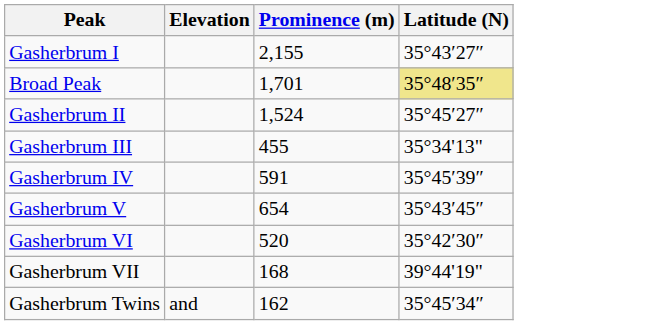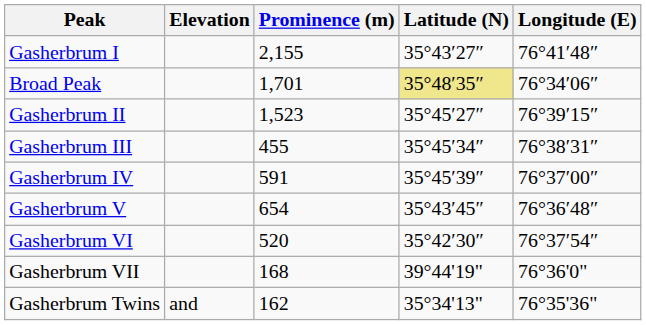 <table class="wikitable sortable">
 <tr>
 <th>Peak</th>
 <th>Elevation</th>
 <th><a href='#'>Prominence</a> (m)</th>
 <th>Latitude (N)</th>
+<th>Longitude (E)</th>
 </tr>
 <tr>
 <td><a href='#'>Gasherbrum I</a></td>
 <td></td>
 <td>2,155</td>
 <td>35°43′27″</td>
+<td>76°41′48″</td>
 </tr>
 <tr>
 <td><a href='#'>Broad Peak</a></td>
 <td></td>
 <td>1,701</td>
 <td style="background: khaki;">35°48′35″</td>
+<td>76°34′06″</td>
 </tr>
 <tr>
 <td><a href='#'>Gasherbrum II</a></td>
 <td></td>
-<td>1,524</td>
+<td>1,523</td>
 <td>35°45′27″</td>
+<td>76°39′15″</td>
 </tr>
 <tr>
 <td><a href='#'>Gasherbrum III</a></td>
 <td></td>
 <td>455</td>
-<td>35°34'13"</td>
+<td>35°45′34″</td>
+<td>76°38′31″</td>
 </tr>
 <tr>
 <td><a href='#'>Gasherbrum IV</a></td>
 <td></td>
 <td>591</td>
 <td>35°45′39″</td>
+<td>76°37′00″</td>
 </tr>
 <tr>
 <td><a href='#'>Gasherbrum V</a></td>
 <td></td>
 <td>654</td>
 <td>35°43′45″</td>
+<td>76°36′48″</td>
 </tr>
 <tr>
 <td><a href='#'>Gasherbrum VI</a></td>
 <td></td>
 <td>520</td>
 <td>35°42′30″</td>
+<td>76°37′54″</td>
 </tr>
 <tr>
 <td>Gasherbrum VII</td>
 <td></td>
 <td>168</td>
 <td>39°44'19"</td>
+<td>76°36'0"</td>
 </tr>
 <tr>
 <td>Gasherbrum Twins</td>
 <td> and<br></td>
 <td>162</td>
-<td>35°45′34″</td>
+<td>35°34'13"</td>
+<td>76°35'36"</td>
 </tr>
 </table>
